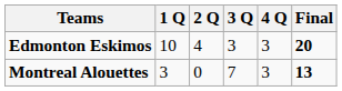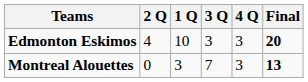 <table class="wikitable">
 <tr>
 <th>Teams</th>
+<th>2 Q</th>
 <th>1 Q</th>
-<th>2 Q</th>
 <th>3 Q</th>
 <th>4 Q</th>
 <th>Final</th>
 </tr>
 <tr>
 <td><strong>Edmonton Eskimos</strong></td>
+<td>4</td>
 <td>10</td>
-<td>4</td>
 <td>3</td>
 <td>3</td>
 <td><strong>20</strong></td>
 </tr>
 <tr>
 <td><strong>Montreal Alouettes</strong></td>
+<td>0</td>
 <td>3</td>
-<td>0</td>
 <td>7</td>
 <td>3</td>
 <td><strong>13</strong></td>
 </tr>
 </table>
